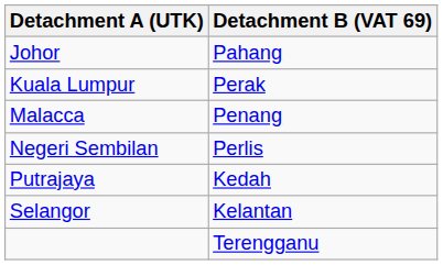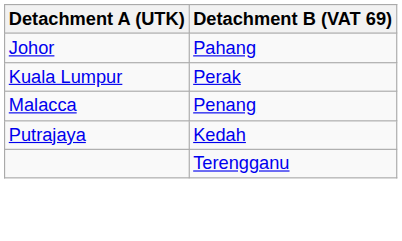 <table class="wikitable">
 <tr>
 <th>Detachment A (UTK)</th>
 <th>Detachment B (VAT 69)</th>
 </tr>
 <tr>
 <td><a href='#'>Johor</a></td>
 <td><a href='#'>Pahang</a></td>
 </tr>
 <tr>
 <td><a href='#'>Kuala Lumpur</a></td>
 <td><a href='#'>Perak</a></td>
 </tr>
 <tr>
 <td><a href='#'>Malacca</a></td>
 <td><a href='#'>Penang</a></td>
 </tr>
 <tr>
-<td><a href='#'>Negeri Sembilan</a></td>
-<td><a href='#'>Perlis</a></td>
-</tr>
-<tr>
 <td><a href='#'>Putrajaya</a></td>
 <td><a href='#'>Kedah</a></td>
-</tr>
-<tr>
-<td><a href='#'>Selangor</a></td>
-<td><a href='#'>Kelantan</a></td>
 </tr>
 <tr>
 <td></td>
 <td><a href='#'>Terengganu</a></td>
 </tr>
 </table>
